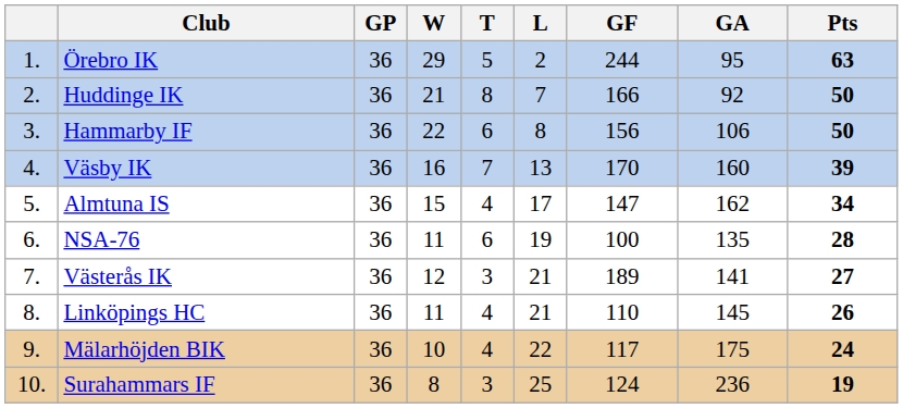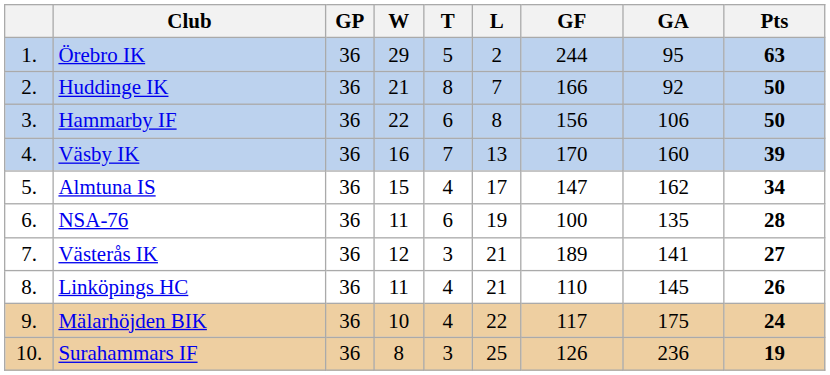 <table class="wikitable">
 <tr>
 <th width="30"></th>
 <th width="200">Club</th>
 <th width="30">GP</th>
 <th width="30">W</th>
 <th width="30">T</th>
 <th width="30">L</th>
 <th width="70">GF</th>
 <th width="70">GA</th>
 <th width="70">Pts</th>
 </tr>
 <tr bgcolor="#BCD2EE" align="center">
 <td>1.</td>
 <td align="left"><a href='#'>Örebro IK</a></td>
 <td>36</td>
 <td>29</td>
 <td>5</td>
 <td>2</td>
 <td>244</td>
 <td>95</td>
 <td><strong>63</strong></td>
 </tr>
 <tr bgcolor="#BCD2EE" align="center">
 <td>2.</td>
 <td align="left"><a href='#'>Huddinge IK</a></td>
 <td>36</td>
 <td>21</td>
 <td>8</td>
 <td>7</td>
 <td>166</td>
 <td>92</td>
 <td><strong>50</strong></td>
 </tr>
 <tr bgcolor="#BCD2EE" align="center">
 <td>3.</td>
 <td align="left"><a href='#'>Hammarby IF</a></td>
 <td>36</td>
 <td>22</td>
 <td>6</td>
 <td>8</td>
 <td>156</td>
 <td>106</td>
 <td><strong>50</strong></td>
 </tr>
 <tr bgcolor="#BCD2EE" align="center">
 <td>4.</td>
 <td align="left"><a href='#'>Väsby IK</a></td>
 <td>36</td>
 <td>16</td>
 <td>7</td>
 <td>13</td>
 <td>170</td>
 <td>160</td>
 <td><strong>39</strong></td>
 </tr>
 <tr bgcolor="#FFFFFF" align="center">
 <td>5.</td>
 <td align="left"><a href='#'>Almtuna IS</a></td>
 <td>36</td>
 <td>15</td>
 <td>4</td>
 <td>17</td>
 <td>147</td>
 <td>162</td>
 <td><strong>34</strong></td>
 </tr>
 <tr bgcolor="#FFFFFF" align="center">
 <td>6.</td>
 <td align="left"><a href='#'>NSA-76</a></td>
 <td>36</td>
 <td>11</td>
 <td>6</td>
 <td>19</td>
 <td>100</td>
 <td>135</td>
 <td><strong>28</strong></td>
 </tr>
 <tr bgcolor="#FFFFFF" align="center">
 <td>7.</td>
 <td align="left"><a href='#'>Västerås IK</a></td>
 <td>36</td>
 <td>12</td>
 <td>3</td>
 <td>21</td>
 <td>189</td>
 <td>141</td>
 <td><strong>27</strong></td>
 </tr>
 <tr bgcolor="#FFFFFF" align="center">
 <td>8.</td>
 <td align="left"><a href='#'>Linköpings HC</a></td>
 <td>36</td>
 <td>11</td>
 <td>4</td>
 <td>21</td>
 <td>110</td>
 <td>145</td>
 <td><strong>26</strong></td>
 </tr>
 <tr bgcolor="#EECFA1" align="center">
 <td>9.</td>
 <td align="left"><a href='#'>Mälarhöjden BIK</a></td>
 <td>36</td>
 <td>10</td>
 <td>4</td>
 <td>22</td>
 <td>117</td>
 <td>175</td>
 <td><strong>24</strong></td>
 </tr>
 <tr bgcolor="#EECFA1" align="center">
 <td>10.</td>
 <td align="left"><a href='#'>Surahammars IF</a></td>
 <td>36</td>
 <td>8</td>
 <td>3</td>
 <td>25</td>
-<td>124</td>
+<td>126</td>
 <td>236</td>
 <td><strong>19</strong></td>
 </tr>
 </table>
